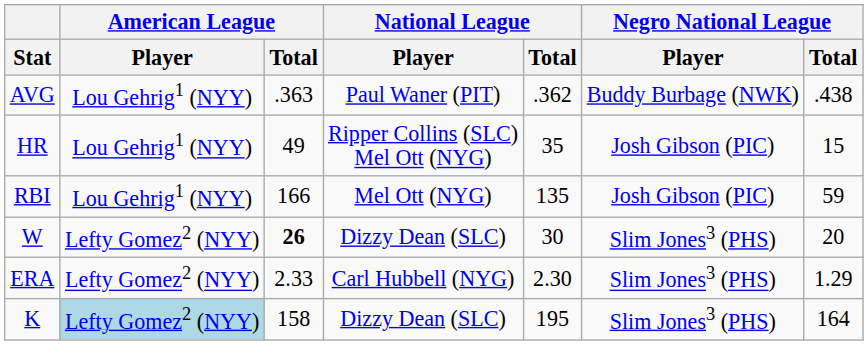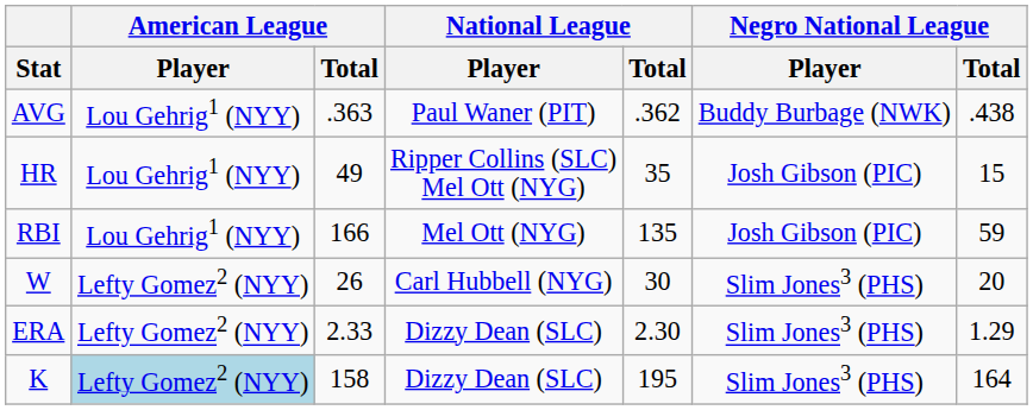 <table class="wikitable" style="text-align:center;">
 <tr>
 <th></th>
 <th colspan="2"><a href='#'>American League</a></th>
 <th colspan="2"><a href='#'>National League</a></th>
 <th colspan="2"><a href='#'>Negro National League</a></th>
 </tr>
 <tr>
 <th>Stat</th>
 <th>Player</th>
 <th>Total</th>
 <th>Player</th>
 <th>Total</th>
 <th>Player</th>
 <th>Total</th>
 </tr>
 <tr>
 <td><a href='#'>AVG</a></td>
 <td><a href='#'>Lou Gehrig</a><sup>1</sup> (<a href='#'>NYY</a>)</td>
 <td>.363</td>
 <td><a href='#'>Paul Waner</a> (<a href='#'>PIT</a>)</td>
 <td>.362</td>
 <td><a href='#'>Buddy Burbage</a> (<a href='#'>NWK</a>)</td>
 <td>.438</td>
 </tr>
 <tr>
 <td><a href='#'>HR</a></td>
 <td><a href='#'>Lou Gehrig</a><sup>1</sup> (<a href='#'>NYY</a>)</td>
 <td>49</td>
 <td><a href='#'>Ripper Collins</a> (<a href='#'>SLC</a>)<br><a href='#'>Mel Ott</a> (<a href='#'>NYG</a>)</td>
 <td>35</td>
 <td><a href='#'>Josh Gibson</a> (<a href='#'>PIC</a>)</td>
 <td>15</td>
 </tr>
 <tr>
 <td><a href='#'>RBI</a></td>
 <td><a href='#'>Lou Gehrig</a><sup>1</sup> (<a href='#'>NYY</a>)</td>
 <td>166</td>
 <td><a href='#'>Mel Ott</a> (<a href='#'>NYG</a>)</td>
 <td>135</td>
 <td><a href='#'>Josh Gibson</a> (<a href='#'>PIC</a>)</td>
 <td>59</td>
 </tr>
 <tr>
 <td><a href='#'>W</a></td>
 <td><a href='#'>Lefty Gomez</a><sup>2</sup> (<a href='#'>NYY</a>)</td>
-<td><strong>26</strong></td>
-<td><a href='#'>Dizzy Dean</a> (<a href='#'>SLC</a>)</td>
+<td>26</td>
+<td><a href='#'>Carl Hubbell</a> (<a href='#'>NYG</a>)</td>
 <td>30</td>
 <td><a href='#'>Slim Jones</a><sup>3</sup> (<a href='#'>PHS</a>)</td>
 <td>20</td>
 </tr>
 <tr>
 <td><a href='#'>ERA</a></td>
 <td><a href='#'>Lefty Gomez</a><sup>2</sup> (<a href='#'>NYY</a>)</td>
 <td>2.33</td>
-<td><a href='#'>Carl Hubbell</a> (<a href='#'>NYG</a>)</td>
+<td><a href='#'>Dizzy Dean</a> (<a href='#'>SLC</a>)</td>
 <td>2.30</td>
 <td><a href='#'>Slim Jones</a><sup>3</sup> (<a href='#'>PHS</a>)</td>
 <td>1.29</td>
 </tr>
 <tr>
 <td><a href='#'>K</a></td>
 <td style="background: lightblue;"><a href='#'>Lefty Gomez</a><sup>2</sup> (<a href='#'>NYY</a>)</td>
 <td>158</td>
 <td><a href='#'>Dizzy Dean</a> (<a href='#'>SLC</a>)</td>
 <td>195</td>
 <td><a href='#'>Slim Jones</a><sup>3</sup> (<a href='#'>PHS</a>)</td>
 <td>164</td>
 </tr>
 </table>
